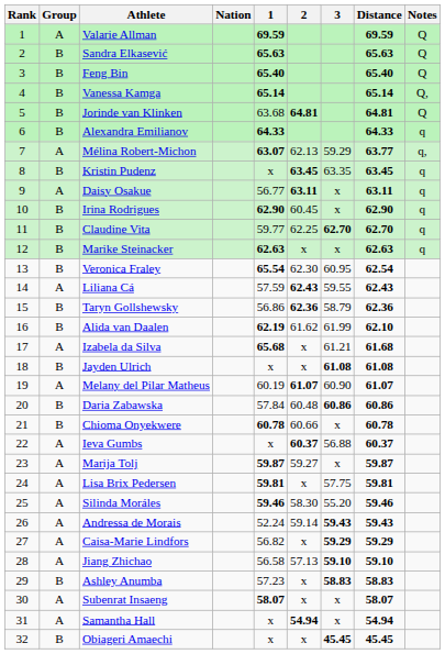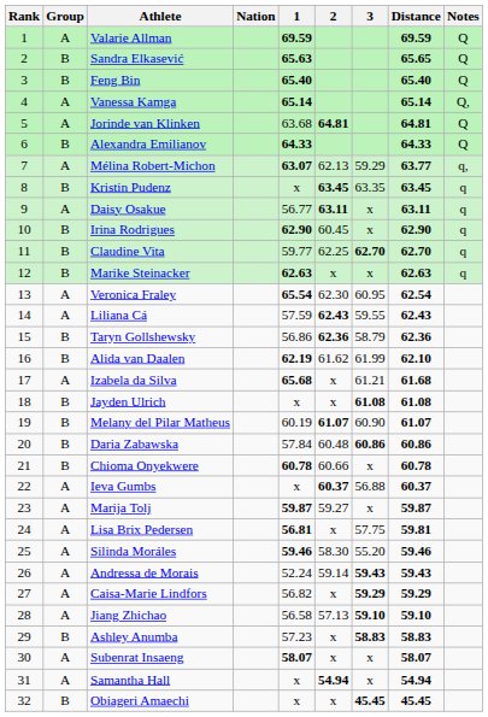 <table class="wikitable sortable" style="text-align:center">
 <tr>
 <th>Rank</th>
 <th>Group</th>
 <th>Athlete</th>
 <th>Nation</th>
 <th>1</th>
 <th>2</th>
 <th>3</th>
 <th>Distance</th>
 <th>Notes</th>
 </tr>
 <tr bgcolor="bbf3bb">
 <td>1</td>
 <td>A</td>
 <td align="left"><a href='#'>Valarie Allman</a></td>
 <td align="left"></td>
 <td><strong>69.59</strong></td>
 <td></td>
 <td></td>
 <td><strong>69.59</strong></td>
 <td>Q</td>
 </tr>
 <tr bgcolor="bbf3bb">
 <td>2</td>
 <td>B</td>
 <td align="left"><a href='#'>Sandra Elkasević</a></td>
 <td align="left"></td>
 <td><strong>65.63</strong></td>
 <td></td>
 <td></td>
-<td><strong>65.63</strong></td>
+<td><strong>65.65</strong></td>
 <td>Q</td>
 </tr>
 <tr bgcolor="bbf3bb">
 <td>3</td>
 <td>B</td>
 <td align="left"><a href='#'>Feng Bin</a></td>
 <td align="left"></td>
 <td><strong>65.40</strong></td>
 <td></td>
 <td></td>
 <td><strong>65.40</strong></td>
 <td>Q</td>
 </tr>
 <tr bgcolor="bbf3bb">
 <td>4</td>
-<td>B</td>
+<td>A</td>
 <td align="left"><a href='#'>Vanessa Kamga</a></td>
 <td align="left"></td>
 <td><strong>65.14</strong></td>
 <td></td>
 <td></td>
 <td><strong>65.14</strong></td>
 <td>Q, </td>
 </tr>
 <tr bgcolor="bbf3bb">
 <td>5</td>
-<td>B</td>
+<td>A</td>
 <td align="left"><a href='#'>Jorinde van Klinken</a></td>
 <td align="left"></td>
 <td>63.68</td>
 <td><strong>64.81</strong></td>
 <td></td>
 <td><strong>64.81</strong></td>
 <td>Q</td>
 </tr>
 <tr bgcolor="bbf3bb">
 <td>6</td>
 <td>B</td>
 <td align="left"><a href='#'>Alexandra Emilianov</a></td>
 <td align="left"></td>
 <td><strong>64.33</strong></td>
 <td></td>
 <td></td>
 <td><strong>64.33</strong></td>
-<td>q</td>
+<td>Q</td>
 </tr>
 <tr bgcolor="ccf3cc">
 <td>7</td>
 <td>A</td>
 <td align="left"><a href='#'>Mélina Robert-Michon</a></td>
 <td align="left"></td>
 <td><strong>63.07</strong></td>
 <td>62.13</td>
 <td>59.29</td>
 <td><strong>63.77</strong></td>
 <td>q, </td>
 </tr>
 <tr bgcolor="ccf3cc">
 <td>8</td>
 <td>B</td>
 <td align="left"><a href='#'>Kristin Pudenz</a></td>
 <td align="left"></td>
 <td>x</td>
 <td><strong>63.45</strong></td>
 <td>63.35</td>
 <td><strong>63.45</strong></td>
 <td>q</td>
 </tr>
 <tr bgcolor="ccf3cc">
 <td>9</td>
 <td>A</td>
 <td align="left"><a href='#'>Daisy Osakue</a></td>
 <td align="left"></td>
 <td>56.77</td>
 <td><strong>63.11</strong></td>
 <td>x</td>
 <td><strong>63.11</strong></td>
 <td>q</td>
 </tr>
 <tr bgcolor="ccf3cc">
 <td>10</td>
 <td>B</td>
 <td align="left"><a href='#'>Irina Rodrigues</a></td>
 <td align="left"></td>
 <td><strong>62.90</strong></td>
 <td>60.45</td>
 <td>x</td>
 <td><strong>62.90</strong></td>
 <td>q</td>
 </tr>
 <tr bgcolor="ccf3cc">
 <td>11</td>
 <td>B</td>
 <td align="left"><a href='#'>Claudine Vita</a></td>
 <td align="left"></td>
 <td>59.77</td>
 <td>62.25</td>
 <td><strong>62.70</strong></td>
 <td><strong>62.70</strong></td>
 <td>q</td>
 </tr>
 <tr bgcolor="ccf3cc">
 <td>12</td>
 <td>B</td>
 <td align="left"><a href='#'>Marike Steinacker</a></td>
 <td align="left"></td>
 <td><strong>62.63</strong></td>
 <td>x</td>
 <td>x</td>
 <td><strong>62.63</strong></td>
 <td>q</td>
 </tr>
 <tr>
 <td>13</td>
-<td>B</td>
+<td>A</td>
 <td align="left"><a href='#'>Veronica Fraley</a></td>
 <td align="left"></td>
 <td><strong>65.54</strong></td>
 <td>62.30</td>
 <td>60.95</td>
 <td><strong>62.54</strong></td>
 <td></td>
 </tr>
 <tr>
 <td>14</td>
 <td>A</td>
 <td align="left"><a href='#'>Liliana Cá</a></td>
 <td align="left"></td>
 <td>57.59</td>
 <td data-sort-value="1.00"><strong>62.43</strong></td>
 <td>59.55</td>
 <td><strong>62.43</strong></td>
 <td></td>
 </tr>
 <tr>
 <td>15</td>
 <td>B</td>
 <td align="left"><a href='#'>Taryn Gollshewsky</a></td>
 <td align="left"></td>
 <td data-sort-value="1.00">56.86</td>
 <td><strong>62.36</strong></td>
 <td>58.79</td>
 <td><strong>62.36</strong></td>
 <td></td>
 </tr>
 <tr>
 <td>16</td>
 <td>B</td>
 <td align="left"><a href='#'>Alida van Daalen</a></td>
 <td align="left"></td>
 <td><strong>62.19</strong></td>
 <td>61.62</td>
 <td data-sort-value="1.00">61.99</td>
 <td><strong>62.10</strong></td>
 <td></td>
 </tr>
 <tr>
 <td>17</td>
 <td>A</td>
 <td align="left"><a href='#'>Izabela da Silva</a></td>
 <td align="left"></td>
 <td><strong>65.68</strong></td>
 <td>x</td>
 <td>61.21</td>
 <td><strong>61.68</strong></td>
 <td></td>
 </tr>
 <tr>
 <td>18</td>
 <td>B</td>
 <td align="left"><a href='#'>Jayden Ulrich</a></td>
 <td align="left"></td>
 <td>x</td>
 <td>x</td>
 <td data-sort-value="1.00"><strong>61.08</strong></td>
 <td><strong>61.08</strong></td>
 <td></td>
 </tr>
 <tr>
 <td>19</td>
-<td>A</td>
+<td>B</td>
 <td align="left"><a href='#'>Melany del Pilar Matheus</a></td>
 <td align="left"></td>
 <td data-sort-value="1.00">60.19</td>
 <td><strong>61.07</strong></td>
 <td>60.90</td>
 <td><strong>61.07</strong></td>
 <td></td>
 </tr>
 <tr>
 <td>20</td>
 <td>B</td>
 <td align="left"><a href='#'>Daria Zabawska</a></td>
 <td align="left"></td>
 <td>57.84</td>
 <td>60.48</td>
 <td><strong>60.86</strong></td>
 <td><strong>60.86</strong></td>
 <td></td>
 </tr>
 <tr>
 <td>21</td>
 <td>B</td>
 <td align="left"><a href='#'>Chioma Onyekwere</a></td>
 <td align="left"></td>
 <td><strong>60.78</strong></td>
 <td>60.66</td>
 <td>x</td>
 <td><strong>60.78</strong></td>
 <td></td>
 </tr>
 <tr>
 <td>22</td>
 <td>A</td>
 <td align="left"><a href='#'>Ieva Gumbs</a></td>
 <td align="left"></td>
 <td>x</td>
 <td><strong>60.37</strong></td>
 <td data-sort-value="1.00">56.88</td>
 <td><strong>60.37</strong></td>
 <td></td>
 </tr>
 <tr>
 <td>23</td>
 <td>A</td>
 <td align="left"><a href='#'>Marija Tolj</a></td>
 <td align="left"></td>
 <td><strong>59.87</strong></td>
 <td>59.27</td>
 <td>x</td>
 <td><strong>59.87</strong></td>
 <td></td>
 </tr>
 <tr>
 <td>24</td>
 <td>A</td>
 <td align="left"><a href='#'>Lisa Brix Pedersen</a></td>
 <td align="left"></td>
-<td><strong>59.81</strong></td>
+<td><strong>56.81</strong></td>
 <td data-sort-value="1.00">x</td>
 <td>57.75</td>
 <td><strong>59.81</strong></td>
 <td></td>
 </tr>
 <tr>
 <td>25</td>
 <td>A</td>
 <td align="left"><a href='#'>Silinda Moráles</a></td>
 <td align="left"></td>
 <td><strong>59.46</strong></td>
 <td data-sort-value="1.00">58.30</td>
 <td>55.20</td>
 <td><strong>59.46</strong></td>
 <td></td>
 </tr>
 <tr>
 <td>26</td>
 <td>A</td>
 <td align="left"><a href='#'>Andressa de Morais</a></td>
 <td align="left"></td>
 <td>52.24</td>
 <td data-sort-value="1.00">59.14</td>
 <td data-sort-value="1.00"><strong>59.43</strong></td>
 <td><strong>59.43</strong></td>
 <td></td>
 </tr>
 <tr>
 <td>27</td>
 <td>A</td>
 <td align="left"><a href='#'>Caisa-Marie Lindfors</a></td>
 <td align="left"></td>
 <td data-sort-value="1.00">56.82</td>
 <td>x</td>
 <td><strong>59.29</strong></td>
 <td><strong>59.29</strong></td>
 <td></td>
 </tr>
 <tr>
 <td>28</td>
 <td>A</td>
 <td align="left"><a href='#'>Jiang Zhichao</a></td>
 <td align="left"></td>
 <td data-sort-value="1.00">56.58</td>
 <td>57.13</td>
 <td data-sort-value="1.00"><strong>59.10</strong></td>
 <td><strong>59.10</strong></td>
 <td></td>
 </tr>
 <tr>
 <td>29</td>
 <td>B</td>
 <td align="left"><a href='#'>Ashley Anumba</a></td>
 <td align="left"></td>
 <td>57.23</td>
 <td data-sort-value="1.00">x</td>
 <td><strong>58.83</strong></td>
 <td><strong>58.83</strong></td>
 <td></td>
 </tr>
 <tr>
 <td>30</td>
 <td>A</td>
 <td align="left"><a href='#'>Subenrat Insaeng</a></td>
 <td align="left"></td>
 <td><strong>58.07</strong></td>
 <td>x</td>
 <td>x</td>
 <td><strong>58.07</strong></td>
 <td></td>
 </tr>
 <tr>
 <td>31</td>
 <td>A</td>
 <td align="left"><a href='#'>Samantha Hall</a></td>
 <td align="left"></td>
 <td>x</td>
 <td><strong>54.94</strong></td>
 <td>x</td>
 <td><strong>54.94</strong></td>
 <td></td>
 </tr>
 <tr>
 <td>32</td>
 <td>B</td>
 <td align="left"><a href='#'>Obiageri Amaechi</a></td>
 <td align="left"></td>
 <td>x</td>
 <td>x</td>
 <td><strong>45.45</strong></td>
 <td><strong>45.45</strong></td>
 <td></td>
 </tr>
 </table>
